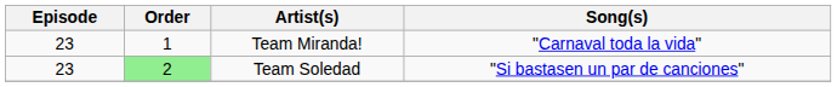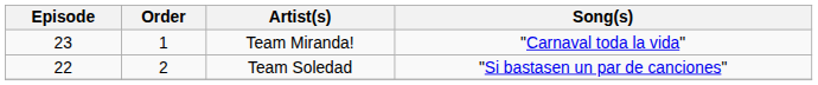 <table class="wikitable" style="text-align:center; line-height:17px; width:50%;">
 <tr>
 <th>Episode</th>
 <th>Order</th>
 <th>Artist(s)</th>
 <th>Song(s)</th>
 </tr>
 <tr>
 <td>23</td>
 <td>1</td>
 <td>Team Miranda!</td>
 <td>"<a href='#'>Carnaval toda la vida</a>"</td>
 </tr>
 <tr>
-<td>23</td>
-<td style="background: lightgreen;">2</td>
+<td>22</td>
+<td>2</td>
 <td>Team Soledad</td>
 <td>"<a href='#'>Si bastasen un par de canciones</a>"</td>
 </tr>
 <tr>
 </tr>
 </table>
